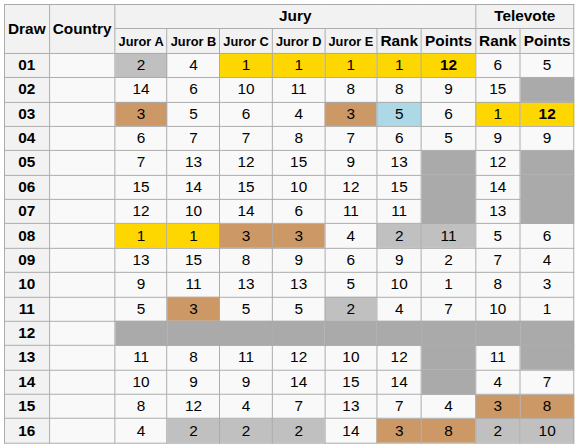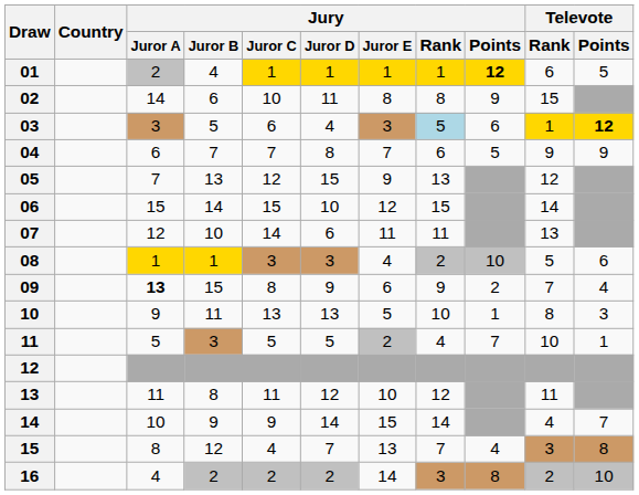 <table class="sortable wikitable collapsible plainrowheaders" style="text-align:center;">
 <tr>
 </tr>
 <tr>
 <th scope="col" rowspan="2">Draw</th>
 <th scope="col" rowspan="2">Country</th>
 <th scope="col" colspan="7">Jury</th>
 <th scope="col" colspan="2">Televote</th>
 </tr>
 <tr>
 <th scope="col"><small>Juror A</small></th>
 <th scope="col"><small>Juror B</small></th>
 <th scope="col"><small>Juror C</small></th>
 <th scope="col"><small>Juror D</small></th>
 <th scope="col"><small>Juror E</small></th>
 <th scope="col">Rank</th>
 <th scope="col">Points</th>
 <th scope="col">Rank</th>
 <th scope="col">Points</th>
 </tr>
 <tr>
 <th scope="row" style="text-align:center;">01</th>
 <td style="text-align:left;"></td>
 <td style="background:silver;">2</td>
 <td>4</td>
 <td style="background:gold;">1</td>
 <td style="background:gold;">1</td>
 <td style="background:gold;">1</td>
 <td style="background:gold;">1</td>
 <td style="background:gold;"><strong>12</strong></td>
 <td>6</td>
 <td>5</td>
 </tr>
 <tr>
 <th scope="row" style="text-align:center;">02</th>
 <td style="text-align:left;"></td>
 <td>14</td>
 <td>6</td>
 <td>10</td>
 <td>11</td>
 <td>8</td>
 <td>8</td>
 <td>9</td>
 <td>15</td>
 <td style="background:#AAAAAA;"></td>
 </tr>
 <tr>
 <th scope="row" style="text-align:center;">03</th>
 <td style="text-align:left;"></td>
 <td style="background:#CC9966;">3</td>
 <td>5</td>
 <td>6</td>
 <td>4</td>
 <td style="background:#CC9966;">3</td>
 <td style="background: lightblue;">5</td>
 <td>6</td>
 <td style="background:gold;">1</td>
 <td style="background:gold;"><strong>12</strong></td>
 </tr>
 <tr>
 <th scope="row" style="text-align:center;">04</th>
 <td style="text-align:left;"></td>
 <td>6</td>
 <td>7</td>
 <td>7</td>
 <td>8</td>
 <td>7</td>
 <td>6</td>
 <td>5</td>
 <td>9</td>
 <td>9</td>
 </tr>
 <tr>
 <th scope="row" style="text-align:center;">05</th>
 <td style="text-align:left;"></td>
 <td>7</td>
 <td>13</td>
 <td>12</td>
 <td>15</td>
 <td>9</td>
 <td>13</td>
 <td style="background:#AAAAAA;"></td>
 <td>12</td>
 <td style="background:#AAAAAA;"></td>
 </tr>
 <tr>
 <th scope="row" style="text-align:center;">06</th>
 <td style="text-align:left;"></td>
 <td>15</td>
 <td>14</td>
 <td>15</td>
 <td>10</td>
 <td>12</td>
 <td>15</td>
 <td style="background:#AAAAAA;"></td>
 <td>14</td>
 <td style="background:#AAAAAA;"></td>
 </tr>
 <tr>
 <th scope="row" style="text-align:center;">07</th>
 <td style="text-align:left;"></td>
 <td>12</td>
 <td>10</td>
 <td>14</td>
 <td>6</td>
 <td>11</td>
 <td>11</td>
 <td style="background:#AAAAAA;"></td>
 <td>13</td>
 <td style="background:#AAAAAA;"></td>
 </tr>
 <tr>
 <th scope="row" style="text-align:center;">08</th>
 <td style="text-align:left;"></td>
 <td style="background:gold;">1</td>
 <td style="background:gold;">1</td>
 <td style="background:#CC9966;">3</td>
 <td style="background:#CC9966;">3</td>
 <td>4</td>
 <td style="background:silver;">2</td>
-<td style="background:silver;">11</td>
+<td style="background:silver;">10</td>
 <td>5</td>
 <td>6</td>
 </tr>
 <tr>
 <th scope="row" style="text-align:center;">09</th>
 <td style="text-align:left;"></td>
-<td>13</td>
+<td><strong>13</strong></td>
 <td>15</td>
 <td>8</td>
 <td>9</td>
 <td>6</td>
 <td>9</td>
 <td>2</td>
 <td>7</td>
 <td>4</td>
 </tr>
 <tr>
 <th scope="row" style="text-align:center;">10</th>
 <td style="text-align:left;"></td>
 <td>9</td>
 <td>11</td>
 <td>13</td>
 <td>13</td>
 <td>5</td>
 <td>10</td>
 <td>1</td>
 <td>8</td>
 <td>3</td>
 </tr>
 <tr>
 <th scope="row" style="text-align:center;">11</th>
 <td style="text-align:left;"></td>
 <td>5</td>
 <td style="background:#CC9966;">3</td>
 <td>5</td>
 <td>5</td>
 <td style="background:silver;">2</td>
 <td>4</td>
 <td>7</td>
 <td>10</td>
 <td>1</td>
 </tr>
 <tr class="sortbottom">
 <th scope="row" style="text-align:center;">12</th>
 <td style="text-align:left;"></td>
 <td style="background:#AAAAAA;"></td>
 <td style="background:#AAAAAA;"></td>
 <td style="background:#AAAAAA;"></td>
 <td style="background:#AAAAAA;"></td>
 <td style="background:#AAAAAA;"></td>
 <td style="background:#AAAAAA;"></td>
 <td style="background:#AAAAAA;"></td>
 <td style="background:#AAAAAA;"></td>
 <td style="background:#AAAAAA;"></td>
 </tr>
 <tr>
 <th scope="row" style="text-align:center;">13</th>
 <td style="text-align:left;"></td>
 <td>11</td>
 <td>8</td>
 <td>11</td>
 <td>12</td>
 <td>10</td>
 <td>12</td>
 <td style="background:#AAAAAA;"></td>
 <td>11</td>
 <td style="background:#AAAAAA;"></td>
 </tr>
 <tr>
 <th scope="row" style="text-align:center;">14</th>
 <td style="text-align:left;"></td>
 <td>10</td>
 <td>9</td>
 <td>9</td>
 <td>14</td>
 <td>15</td>
 <td>14</td>
 <td style="background:#AAAAAA;"></td>
 <td>4</td>
 <td>7</td>
 </tr>
 <tr>
 <th scope="row" style="text-align:center;">15</th>
 <td style="text-align:left;"></td>
 <td>8</td>
 <td>12</td>
 <td>4</td>
 <td>7</td>
 <td>13</td>
 <td>7</td>
 <td>4</td>
 <td style="background:#CC9966;">3</td>
 <td style="background:#CC9966;">8</td>
 </tr>
 <tr>
 <th scope="row" style="text-align:center;">16</th>
 <td style="text-align:left;"></td>
 <td>4</td>
 <td style="background:silver;">2</td>
 <td style="background:silver;">2</td>
 <td style="background:silver;">2</td>
 <td>14</td>
 <td style="background:#CC9966;">3</td>
 <td style="background:#CC9966;">8</td>
 <td style="background:silver;">2</td>
 <td style="background:silver;">10</td>
 </tr>
 </table>
